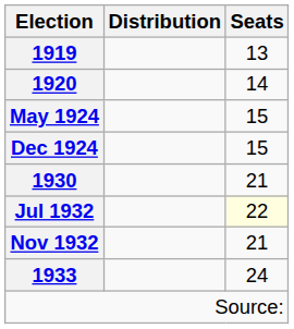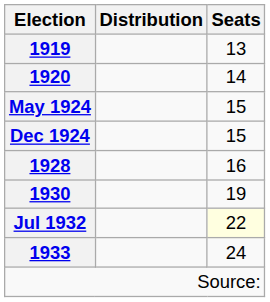 <table class=wikitable style="font-size:90%; text-align:center">
 <tr>
 <th>Election</th>
 <th>Distribution</th>
 <th>Seats</th>
 </tr>
 <tr>
 <th><a href='#'>1919</a></th>
 <td align=left>            </td>
 <td>13</td>
 </tr>
 <tr>
 <th><a href='#'>1920</a></th>
 <td align=left>             </td>
 <td>14</td>
 </tr>
 <tr>
 <th><a href='#'>May 1924</a></th>
 <td align=left>              </td>
 <td>15</td>
 </tr>
 <tr>
 <th><a href='#'>Dec 1924</a></th>
 <td align=left>              </td>
 <td>15</td>
 </tr>
 <tr>
+<th><a href='#'>1928</a></th>
+<td align=left>               </td>
+<td>16</td>
+</tr>
+<tr>
 <th><a href='#'>1930</a></th>
 <td align=left>                  </td>
-<td>21</td>
+<td>19</td>
 </tr>
 <tr>
 <th><a href='#'>Jul 1932</a></th>
 <td align=left>                     </td>
 <td style="background: lightyellow;">22</td>
-</tr>
-<tr>
-<th><a href='#'>Nov 1932</a></th>
-<td align=left>                    </td>
-<td>21</td>
 </tr>
 <tr>
 <th><a href='#'>1933</a></th>
 <td align=left>                       </td>
 <td>24</td>
 </tr>
 <tr>
 <td colspan=3 align=right>Source: </td>
 </tr>
 </table>
